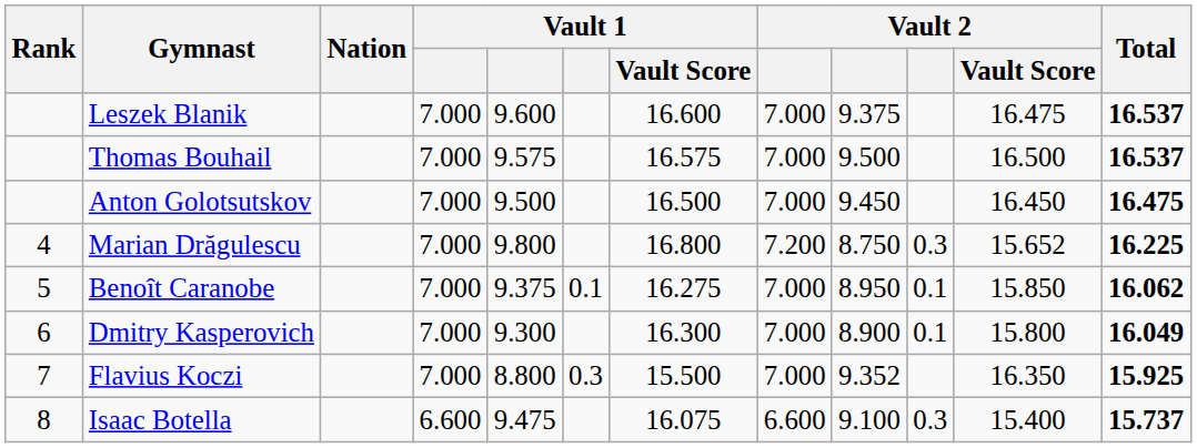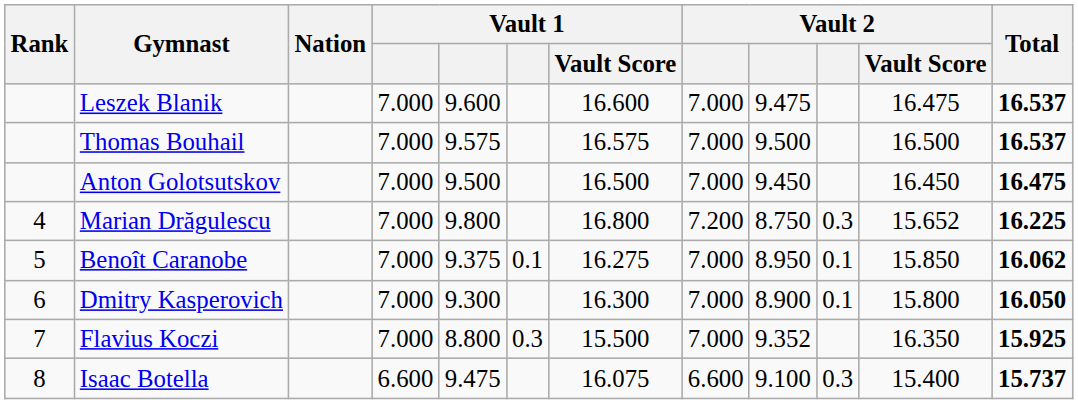 <table class="wikitable sortable" style="text-align:center">
 <tr>
 <th rowspan=2>Rank</th>
 <th rowspan=2>Gymnast</th>
 <th rowspan=2>Nation</th>
 <th colspan=4>Vault 1</th>
 <th colspan=4>Vault 2</th>
 <th rowspan=2>Total</th>
 </tr>
 <tr>
 <th></th>
 <th></th>
 <th></th>
 <th>Vault Score</th>
 <th></th>
 <th></th>
 <th></th>
 <th>Vault Score</th>
 </tr>
 <tr>
 <td></td>
 <td align=left><a href='#'>Leszek Blanik</a></td>
 <td align=left></td>
 <td>7.000</td>
 <td>9.600</td>
 <td></td>
 <td>16.600</td>
 <td>7.000</td>
-<td>9.375</td>
+<td>9.475</td>
 <td></td>
 <td>16.475</td>
 <td><strong>16.537</strong></td>
 </tr>
 <tr>
 <td></td>
 <td align=left><a href='#'>Thomas Bouhail</a></td>
 <td align=left></td>
 <td>7.000</td>
 <td>9.575</td>
 <td></td>
 <td>16.575</td>
 <td>7.000</td>
 <td>9.500</td>
 <td></td>
 <td>16.500</td>
 <td><strong>16.537</strong></td>
 </tr>
 <tr>
 <td></td>
 <td align=left><a href='#'>Anton Golotsutskov</a></td>
 <td align=left></td>
 <td>7.000</td>
 <td>9.500</td>
 <td></td>
 <td>16.500</td>
 <td>7.000</td>
 <td>9.450</td>
 <td></td>
 <td>16.450</td>
 <td><strong>16.475</strong></td>
 </tr>
 <tr>
 <td>4</td>
 <td align=left><a href='#'>Marian Drăgulescu</a></td>
 <td align=left></td>
 <td>7.000</td>
 <td>9.800</td>
 <td></td>
 <td>16.800</td>
 <td>7.200</td>
 <td>8.750</td>
 <td>0.3</td>
 <td>15.652</td>
 <td><strong>16.225</strong></td>
 </tr>
 <tr>
 <td>5</td>
 <td align=left><a href='#'>Benoît Caranobe</a></td>
 <td align=left></td>
 <td>7.000</td>
 <td>9.375</td>
 <td>0.1</td>
 <td>16.275</td>
 <td>7.000</td>
 <td>8.950</td>
 <td>0.1</td>
 <td>15.850</td>
 <td><strong>16.062</strong></td>
 </tr>
 <tr>
 <td>6</td>
 <td align=left><a href='#'>Dmitry Kasperovich</a></td>
 <td align=left></td>
 <td>7.000</td>
 <td>9.300</td>
 <td></td>
 <td>16.300</td>
 <td>7.000</td>
 <td>8.900</td>
 <td>0.1</td>
 <td>15.800</td>
-<td><strong>16.049</strong></td>
+<td><strong>16.050</strong></td>
 </tr>
 <tr>
 <td>7</td>
 <td align=left><a href='#'>Flavius Koczi</a></td>
 <td align=left></td>
 <td>7.000</td>
 <td>8.800</td>
 <td>0.3</td>
 <td>15.500</td>
 <td>7.000</td>
 <td>9.352</td>
 <td></td>
 <td>16.350</td>
 <td><strong>15.925</strong></td>
 </tr>
 <tr>
 <td>8</td>
 <td align=left><a href='#'>Isaac Botella</a></td>
 <td align=left></td>
 <td>6.600</td>
 <td>9.475</td>
 <td></td>
 <td>16.075</td>
 <td>6.600</td>
 <td>9.100</td>
 <td>0.3</td>
 <td>15.400</td>
 <td><strong>15.737</strong></td>
 </tr>
 </table>
